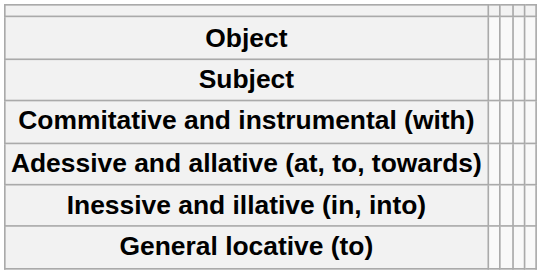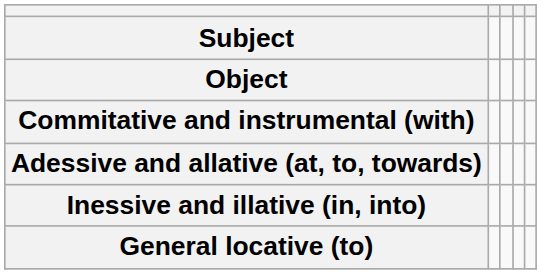 <table class="wikitable" style=text-align:center>
 <tr>
 <th></th>
 <th> </th>
 <th> </th>
 <th> </th>
 <th> </th>
 </tr>
 <tr>
-<th>Object</th>
+<th>Subject</th>
 <td></td>
 <td></td>
 <td></td>
 <td></td>
 </tr>
 <tr>
-<th>Subject</th>
+<th>Object</th>
 <td></td>
 <td></td>
 <td></td>
 <td></td>
 </tr>
 <tr>
 <th>Commitative and instrumental (with) </th>
 <td></td>
 <td></td>
 <td></td>
 <td></td>
 </tr>
 <tr>
 <th>Adessive and allative (at, to, towards) </th>
 <td></td>
 <td></td>
 <td></td>
 <td></td>
 </tr>
 <tr>
 <th>Inessive and illative (in, into) </th>
 <td></td>
 <td></td>
 <td></td>
 <td></td>
 </tr>
 <tr>
 <th>General locative (to) </th>
 <td></td>
 <td></td>
 <td></td>
 <td></td>
 </tr>
 </table>
